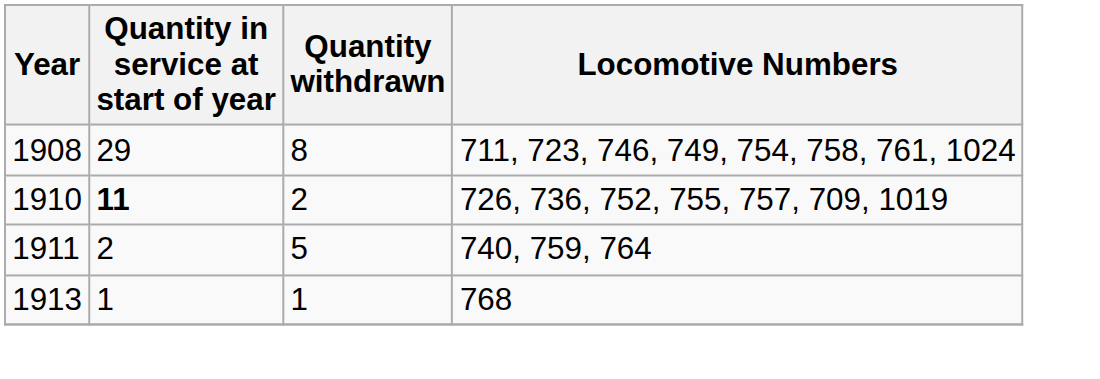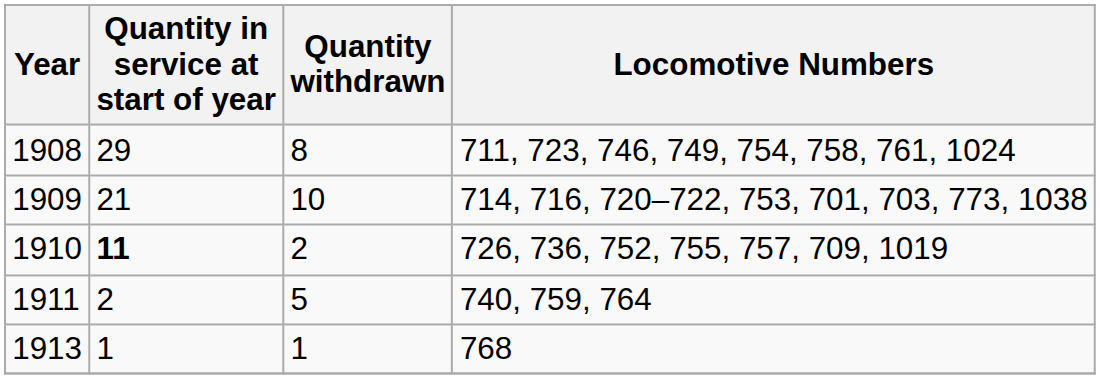 <table class=wikitable style=text-align:left>
 <tr>
 <th>Year</th>
 <th>Quantity in<br>service at<br>start of year</th>
 <th>Quantity<br>withdrawn</th>
 <th>Locomotive Numbers</th>
 </tr>
 <tr>
 <td>1908</td>
 <td>29</td>
 <td>8</td>
 <td style=text-align:left>711, 723, 746, 749, 754, 758, 761, 1024</td>
+</tr>
+<tr>
+<td>1909</td>
+<td>21</td>
+<td>10</td>
+<td style=text-align:left>714, 716, 720–722, 753, 701, 703, 773, 1038</td>
 </tr>
 <tr>
 <td>1910</td>
 <td><strong>11</strong></td>
 <td>2</td>
 <td style=text-align:left>726, 736, 752, 755, 757, 709, 1019</td>
 </tr>
 <tr>
 <td>1911</td>
 <td>2</td>
 <td>5</td>
 <td style=text-align:left>740, 759, 764</td>
 </tr>
 <tr>
 <td>1913</td>
 <td>1</td>
 <td>1</td>
 <td style=text-align:left>768</td>
 </tr>
 <tr>
 </tr>
 </table>
